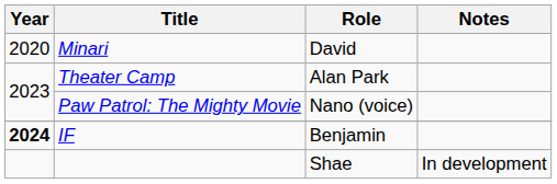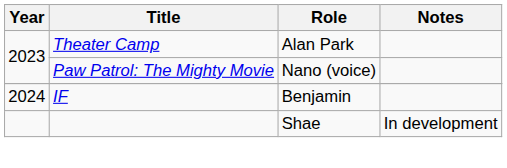 <table class="wikitable sortable">
 <tr>
 <th scope="col">Year</th>
 <th scope="col">Title</th>
 <th scope="col">Role</th>
 <th class="unsortable" scope="col">Notes</th>
-</tr>
-<tr>
-<td>2020</td>
-<td><em><a href='#'>Minari</a></em></td>
-<td>David</td>
-<td></td>
 </tr>
 <tr>
 <td rowspan="2">2023</td>
 <td><em><a href='#'>Theater Camp</a></em></td>
 <td>Alan Park</td>
 <td></td>
 </tr>
 <tr>
 <td><em><a href='#'>Paw Patrol: The Mighty Movie</a></em></td>
 <td>Nano (voice)</td>
 <td></td>
 </tr>
 <tr>
 </tr>
 <tr>
-<td><strong>2024</strong></td>
+<td>2024</td>
 <td><em><a href='#'>IF</a></em></td>
 <td>Benjamin</td>
 <td></td>
 </tr>
 <tr>
 <td></td>
 <td></td>
 <td>Shae</td>
 <td>In development</td>
 </tr>
 </table>
